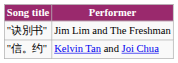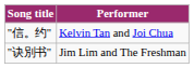 <table class="wikitable" align=center>
 <tr>
 <th style="background:#9A296D; color:white">Song title</th>
 <th style="background:#9A296D; color:white">Performer</th>
 </tr>
 <tr>
+<td>"信。约"</td>
+<td><a href='#'>Kelvin Tan</a> and <a href='#'>Joi Chua</a></td>
+</tr>
+<tr>
 <td>"诀別书"</td>
 <td>Jim Lim and The Freshman</td>
 </tr>
-<tr>
-<td>"信。约"</td>
-<td><a href='#'>Kelvin Tan</a> and <a href='#'>Joi Chua</a></td>
-</tr>
 </table>
